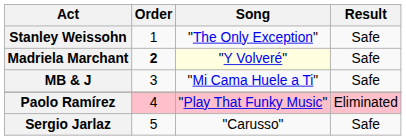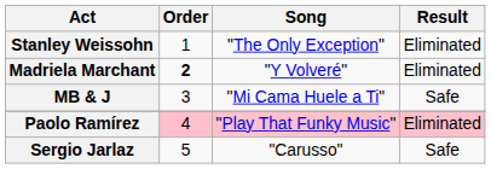 <table class="wikitable plainrowheaders" style="text-align:center">
 <tr>
 <th>Act</th>
 <th>Order</th>
 <th>Song</th>
 <th>Result</th>
 </tr>
 <tr>
 <th>Stanley Weissohn</th>
 <td>1</td>
 <td>"<a href='#'>The Only Exception</a>"</td>
-<td>Safe</td>
+<td>Eliminated</td>
 </tr>
 <tr>
 <th>Madriela Marchant</th>
 <td><strong>2</strong></td>
-<td style="background: lightyellow;">"<a href='#'>Y Volveré</a>"</td>
-<td>Safe</td>
+<td>"<a href='#'>Y Volveré</a>"</td>
+<td>Eliminated</td>
 </tr>
 <tr>
 <th>MB & J</th>
 <td>3</td>
 <td>"<a href='#'>Mi Cama Huele a Ti</a>"</td>
 <td>Safe</td>
 </tr>
 <tr>
 </tr>
 <tr bgcolor="pink">
 <th>Paolo Ramírez</th>
 <td>4</td>
 <td>"<a href='#'>Play That Funky Music</a>"</td>
 <td>Eliminated</td>
 </tr>
 <tr>
 <th>Sergio Jarlaz</th>
 <td>5</td>
 <td>"Carusso"</td>
 <td>Safe</td>
 </tr>
 </table>
